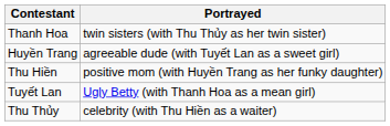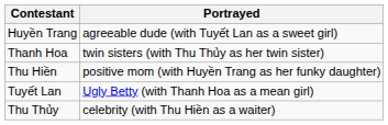 <table class="wikitable">
 <tr>
 <th>Contestant</th>
 <th>Portrayed</th>
 </tr>
 <tr>
+<td>Huyền Trang</td>
+<td>agreeable dude (with Tuyết Lan as a sweet girl)</td>
+</tr>
+<tr>
 <td>Thanh Hoa</td>
 <td>twin sisters (with Thu Thủy as her twin sister)</td>
-</tr>
-<tr>
-<td>Huyền Trang</td>
-<td>agreeable dude (with Tuyết Lan as a sweet girl)</td>
 </tr>
 <tr>
 <td>Thu Hiền</td>
 <td>positive mom (with Huyền Trang as her funky daughter)</td>
 </tr>
 <tr>
 <td>Tuyết Lan</td>
 <td><a href='#'>Ugly Betty</a> (with Thanh Hoa as a mean girl)</td>
 </tr>
 <tr>
 <td>Thu Thủy</td>
 <td>celebrity (with Thu Hiền as a waiter)</td>
 </tr>
 </table>
